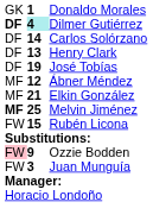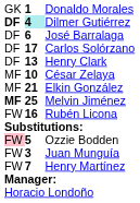 <table style = "font-size: 90%" cellspacing = "0" cellpadding = "0">
 <tr>
 <td colspan = 4></td>
 </tr>
 <tr>
 <th style="width:25px;"></th>
 <th style="width:25px;"></th>
 </tr>
 <tr>
 <td>GK</td>
 <td><strong>1</strong></td>
 <td> <a href='#'>Donaldo Morales</a></td>
 </tr>
 <tr>
 <td><strong>DF</strong></td>
 <td style="background: paleturquoise;"><strong>4</strong></td>
 <td> <a href='#'>Dilmer Gutiérrez</a></td>
 </tr>
 <tr>
 <td>DF</td>
-<td><strong>14</strong></td>
+<td><strong>6</strong></td>
+<td> <a href='#'>José Barralaga</a></td>
+<td></td>
+<td></td>
+</tr>
+<tr>
+<td>DF</td>
+<td><strong>17</strong></td>
 <td> <a href='#'>Carlos Solórzano</a></td>
 </tr>
 <tr>
 <td>DF</td>
 <td><strong>13</strong></td>
 <td> <a href='#'>Henry Clark</a></td>
 </tr>
 <tr>
-<td>DF</td>
-<td><strong>19</strong></td>
-<td> <a href='#'>José Tobías</a></td>
-<td></td>
-<td></td>
-</tr>
-<tr>
 <td>MF</td>
-<td><strong>12</strong></td>
-<td> <a href='#'>Ábner Méndez</a></td>
+<td><strong>10</strong></td>
+<td> <a href='#'>César Zelaya</a></td>
 <td></td>
 <td></td>
 </tr>
 <tr>
 <td>MF</td>
 <td><strong>21</strong></td>
 <td> <a href='#'>Elkin González</a></td>
 </tr>
 <tr>
 <td><strong>MF</strong></td>
 <td><strong>25</strong></td>
 <td> <a href='#'>Melvin Jiménez</a></td>
 </tr>
 <tr>
 <td>FW</td>
-<td><strong>15</strong></td>
+<td><strong>16</strong></td>
 <td> <a href='#'>Rubén Licona</a></td>
 </tr>
 <tr>
 <td colspan = 3><strong>Substitutions:</strong></td>
 </tr>
 <tr>
 <td style="background: pink;">FW</td>
-<td><strong>9</strong></td>
+<td><strong>5</strong></td>
 <td> Ozzie Bodden</td>
 <td></td>
 <td></td>
 </tr>
 <tr>
 <td>FW</td>
 <td><strong>3</strong></td>
 <td> <a href='#'>Juan Munguía</a></td>
 <td></td>
 <td></td>
 </tr>
 <tr>
+<td>FW</td>
+<td><strong>7</strong></td>
+<td> <a href='#'>Henry Martínez</a></td>
+<td></td>
+<td></td>
+</tr>
+<tr>
 <td colspan = 3><strong>Manager:</strong></td>
 </tr>
 <tr>
 <td colspan = 3> <a href='#'>Horacio Londoño</a></td>
 </tr>
 </table>
